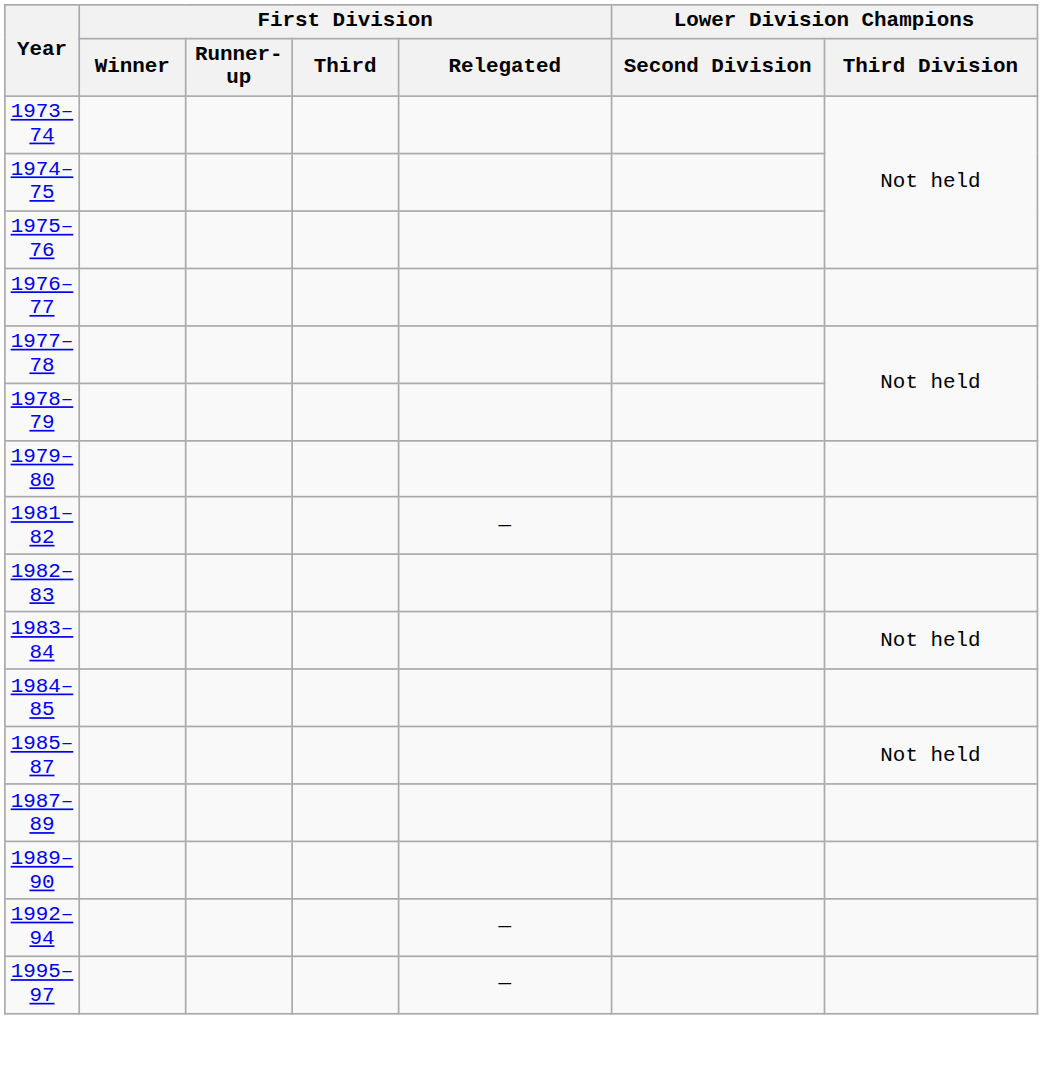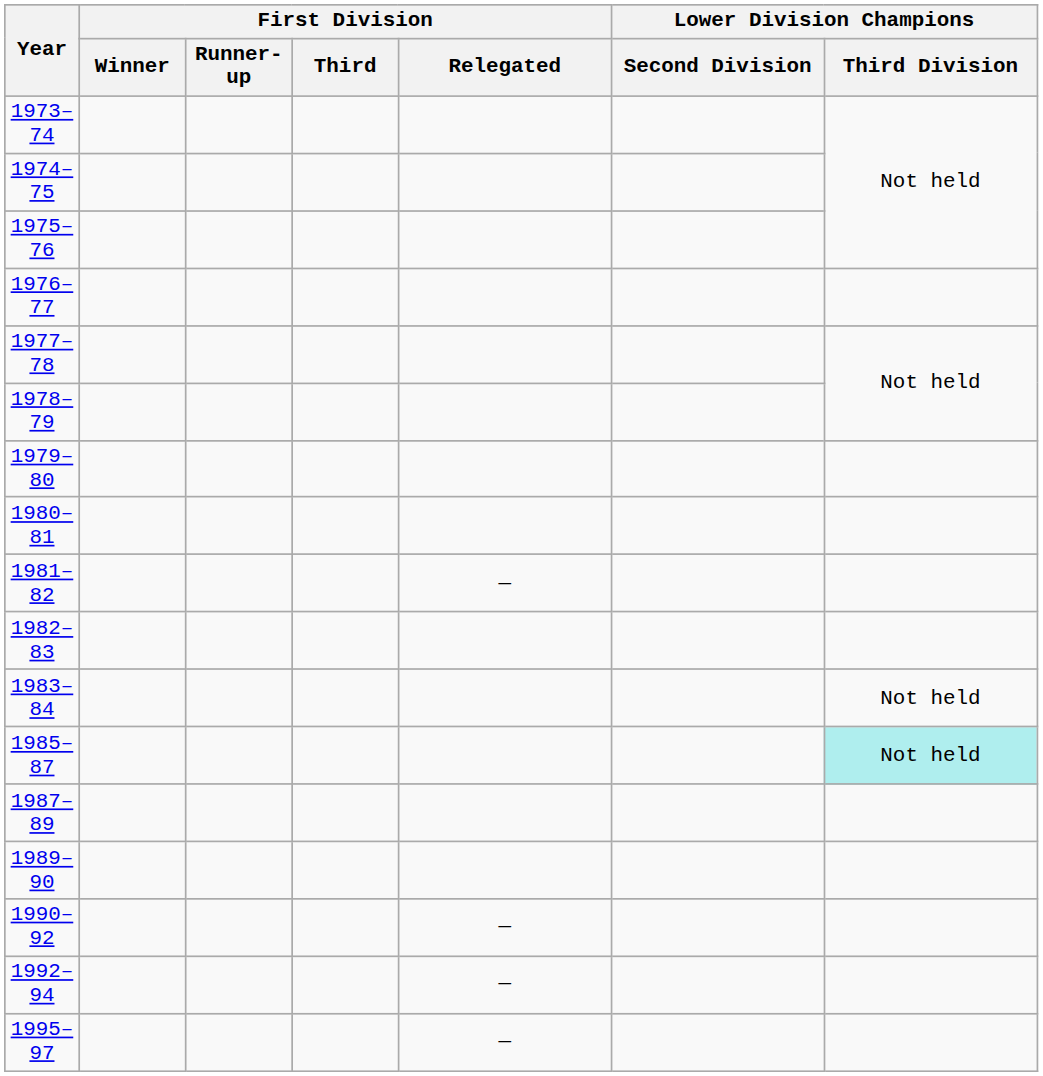 <table class="wikitable" style="font-size:95%; text-align: center;">
 <tr>
 <th rowspan=2 width=5%>Year</th>
 <th colspan=4>First Division</th>
 <th colspan=2>Lower Division Champions</th>
 </tr>
 <tr>
 <th width=10%>Winner</th>
 <th width=10%>Runner-up</th>
 <th width=10%>Third</th>
 <th width=20%>Relegated</th>
 <th width=20%>Second Division</th>
 <th width=20%>Third Division</th>
 </tr>
 <tr>
 <td><a href='#'>1973–74</a></td>
 <td></td>
 <td></td>
 <td></td>
 <td><br></td>
 <td></td>
 <td rowspan="3">Not held</td>
 </tr>
 <tr>
 <td><a href='#'>1974–75</a></td>
 <td></td>
 <td></td>
 <td></td>
 <td></td>
 <td><br></td>
 </tr>
 <tr>
 <td><a href='#'>1975–76</a></td>
 <td></td>
 <td></td>
 <td></td>
 <td></td>
 <td><br></td>
 </tr>
 <tr>
 <td><a href='#'>1976–77</a></td>
 <td></td>
 <td></td>
 <td></td>
 <td></td>
 <td></td>
 <td></td>
 </tr>
 <tr>
 <td><a href='#'>1977–78</a></td>
 <td></td>
 <td></td>
 <td></td>
 <td></td>
 <td></td>
 <td rowspan="2">Not held</td>
 </tr>
 <tr>
 <td><a href='#'>1978–79</a></td>
 <td></td>
 <td></td>
 <td></td>
 <td></td>
 <td></td>
 </tr>
 <tr>
 <td><a href='#'>1979–80</a></td>
 <td></td>
 <td></td>
 <td></td>
 <td></td>
 <td></td>
 <td></td>
 </tr>
 <tr>
+<td><a href='#'>1980–81</a></td>
+<td></td>
+<td></td>
+<td></td>
+<td></td>
+<td></td>
+<td></td>
+</tr>
+<tr>
 <td><a href='#'>1981–82</a></td>
 <td></td>
 <td></td>
 <td></td>
 <td>—</td>
 <td></td>
 <td></td>
 </tr>
 <tr>
 <td><a href='#'>1982–83</a></td>
 <td></td>
 <td></td>
 <td></td>
 <td></td>
 <td></td>
 <td></td>
 </tr>
 <tr>
 <td><a href='#'>1983–84</a></td>
 <td></td>
 <td></td>
 <td></td>
 <td><br></td>
 <td><br></td>
 <td>Not held</td>
 </tr>
 <tr>
-<td><a href='#'>1984–85</a></td>
-<td></td>
-<td></td>
-<td></td>
-<td></td>
-<td></td>
-<td></td>
-</tr>
-<tr>
 <td><a href='#'>1985–87</a></td>
 <td></td>
 <td></td>
 <td></td>
 <td><br></td>
 <td></td>
-<td>Not held</td>
+<td style="background: paleturquoise;">Not held</td>
 </tr>
 <tr>
 <td><a href='#'>1987–89</a></td>
 <td></td>
 <td></td>
 <td></td>
 <td></td>
 <td></td>
 <td></td>
 </tr>
 <tr>
 <td><a href='#'>1989–90</a></td>
 <td></td>
 <td></td>
 <td></td>
 <td></td>
 <td></td>
+<td></td>
+</tr>
+<tr>
+<td><a href='#'>1990–92</a></td>
+<td></td>
+<td></td>
+<td></td>
+<td>—</td>
+<td><br></td>
 <td></td>
 </tr>
 <tr>
 <td><a href='#'>1992–94</a></td>
 <td></td>
 <td></td>
 <td></td>
 <td>—</td>
 <td><br></td>
 <td><br></td>
 </tr>
 <tr>
 <td><a href='#'>1995–97</a></td>
 <td></td>
 <td></td>
 <td></td>
 <td>—</td>
 <td><br></td>
 <td><br><br></td>
 </tr>
 </table>
